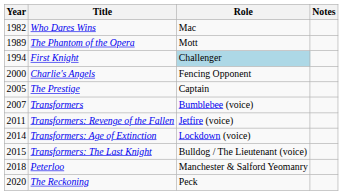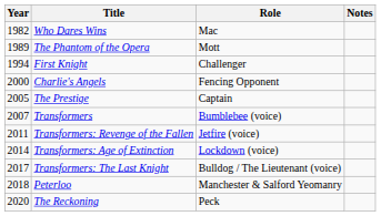 <table class="wikitable">
 <tr>
 <th>Year</th>
 <th>Title</th>
 <th>Role</th>
 <th>Notes</th>
 </tr>
 <tr>
 <td>1982</td>
 <td><em><a href='#'>Who Dares Wins</a></em></td>
 <td>Mac</td>
 <td></td>
 </tr>
 <tr>
 <td>1989</td>
 <td><em><a href='#'>The Phantom of the Opera</a></em></td>
 <td>Mott</td>
 <td></td>
 </tr>
 <tr>
 <td>1994</td>
 <td><em><a href='#'>First Knight</a></em></td>
-<td style="background: lightblue;">Challenger</td>
+<td>Challenger</td>
 <td></td>
 </tr>
 <tr>
 <td>2000</td>
 <td><em><a href='#'>Charlie's Angels</a></em></td>
 <td>Fencing Opponent</td>
 <td></td>
 </tr>
 <tr>
 <td>2005</td>
 <td><em><a href='#'>The Prestige</a></em></td>
 <td>Captain</td>
 <td></td>
 </tr>
 <tr>
 <td>2007</td>
 <td><em><a href='#'>Transformers</a></em></td>
 <td><a href='#'>Bumblebee</a> (voice)</td>
 <td></td>
 </tr>
 <tr>
 <td>2011</td>
 <td><em><a href='#'>Transformers: Revenge of the Fallen</a></em></td>
 <td><a href='#'>Jetfire</a> (voice)</td>
 <td></td>
 </tr>
 <tr>
 <td>2014</td>
 <td><em><a href='#'>Transformers: Age of Extinction</a></em></td>
 <td><a href='#'>Lockdown</a> (voice)</td>
 <td></td>
 </tr>
 <tr>
-<td>2015</td>
+<td>2017</td>
 <td><em><a href='#'>Transformers: The Last Knight</a></em></td>
 <td>Bulldog / The Lieutenant (voice)</td>
 <td></td>
 </tr>
 <tr>
 <td>2018</td>
 <td><em><a href='#'>Peterloo</a></em></td>
 <td>Manchester & Salford Yeomanry</td>
 <td></td>
 </tr>
 <tr>
 <td>2020</td>
 <td><em><a href='#'>The Reckoning</a></em></td>
 <td>Peck</td>
 <td></td>
 </tr>
 </table>
